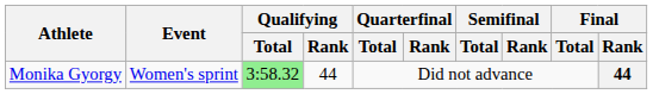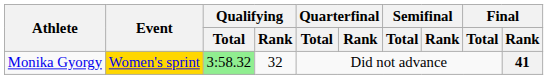 <table class="wikitable">
 <tr>
 <th rowspan="2">Athlete</th>
 <th rowspan="2">Event</th>
 <th colspan="2">Qualifying</th>
 <th colspan="2">Quarterfinal</th>
 <th colspan="2">Semifinal</th>
 <th colspan="2">Final</th>
 </tr>
 <tr>
 <th>Total</th>
 <th>Rank</th>
 <th>Total</th>
 <th>Rank</th>
 <th>Total</th>
 <th>Rank</th>
 <th>Total</th>
 <th>Rank</th>
 </tr>
 <tr>
 <td><a href='#'>Monika Gyorgy</a></td>
-<td><a href='#'>Women's sprint</a></td>
+<td style="background: gold;"><a href='#'>Women's sprint</a></td>
 <td align="center" style="background: lightgreen;">3:58.32</td>
-<td align="center">44</td>
+<td align="center">32</td>
 <td colspan=5 align=center>Did not advance</td>
-<th align="center">44</th>
+<th align="center">41</th>
 </tr>
 </table>
